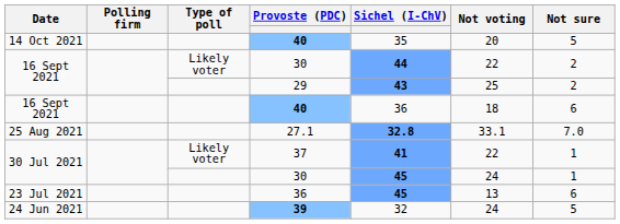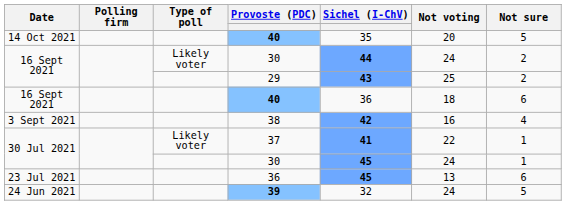 <table class="wikitable sortable mw-collapsible mw-collapsed" style=text-align:center;font-size:90%;line-height:12px>
 <tr>
 <th rowspan="2" width=80px>Date</th>
 <th rowspan="2" width=80px>Polling firm</th>
 <th rowspan="2" width=80px>Type of poll</th>
 <th width=100px><a href='#'>Provoste</a> (<a href='#'>PDC</a>)</th>
 <th width=100px><a href='#'>Sichel</a> (<a href='#'>I-ChV</a>)</th>
 <th rowspan="2" width=80px>Not voting</th>
 <th rowspan="2" width=80px>Not sure</th>
 </tr>
 <tr>
 <th style=background:></th>
 <th style=background:></th>
 </tr>
 <tr>
 <td>14 Oct 2021</td>
 <td></td>
 <td></td>
 <td style="background:#85C2FF;"><strong>40</strong></td>
 <td>35</td>
 <td>20</td>
 <td>5</td>
 </tr>
 <tr>
 <td rowspan="2">16 Sept 2021</td>
 <td rowspan="2"></td>
 <td>Likely voter</td>
 <td>30</td>
 <td style="background:#6DA8FF;"><strong>44</strong></td>
-<td>22</td>
+<td>24</td>
 <td>2</td>
 </tr>
 <tr>
 <td></td>
 <td>29</td>
 <td style="background:#6DA8FF;"><strong>43</strong></td>
 <td>25</td>
 <td>2</td>
 </tr>
 <tr>
 <td>16 Sept 2021</td>
 <td></td>
 <td></td>
 <td style="background:#85C2FF;"><strong>40</strong></td>
 <td>36</td>
 <td>18</td>
 <td>6</td>
 </tr>
 <tr>
-<td>25 Aug 2021</td>
+<td>3 Sept 2021</td>
 <td></td>
 <td></td>
-<td>27.1</td>
-<td style="background:#6DA8FF;"><strong>32.8</strong></td>
-<td>33.1</td>
-<td>7.0</td>
+<td>38</td>
+<td style="background:#6DA8FF;"><strong>42</strong></td>
+<td>16</td>
+<td>4</td>
 </tr>
 <tr>
 <td rowspan="2">30 Jul 2021</td>
 <td rowspan="2"></td>
 <td>Likely voter</td>
 <td>37</td>
 <td style="background:#6DA8FF;"><strong>41</strong></td>
 <td>22</td>
 <td>1</td>
 </tr>
 <tr>
 <td></td>
 <td>30</td>
 <td style="background:#6DA8FF;"><strong>45</strong></td>
 <td>24</td>
 <td>1</td>
 </tr>
 <tr>
 <td>23 Jul 2021</td>
 <td></td>
 <td></td>
 <td>36</td>
 <td style="background:#6DA8FF;"><strong>45</strong></td>
 <td>13</td>
 <td>6</td>
 </tr>
 <tr>
 <td>24 Jun 2021</td>
 <td></td>
 <td></td>
 <td style="background:#85C2FF;"><strong>39</strong></td>
 <td>32</td>
 <td>24</td>
 <td>5</td>
 </tr>
 </table>
